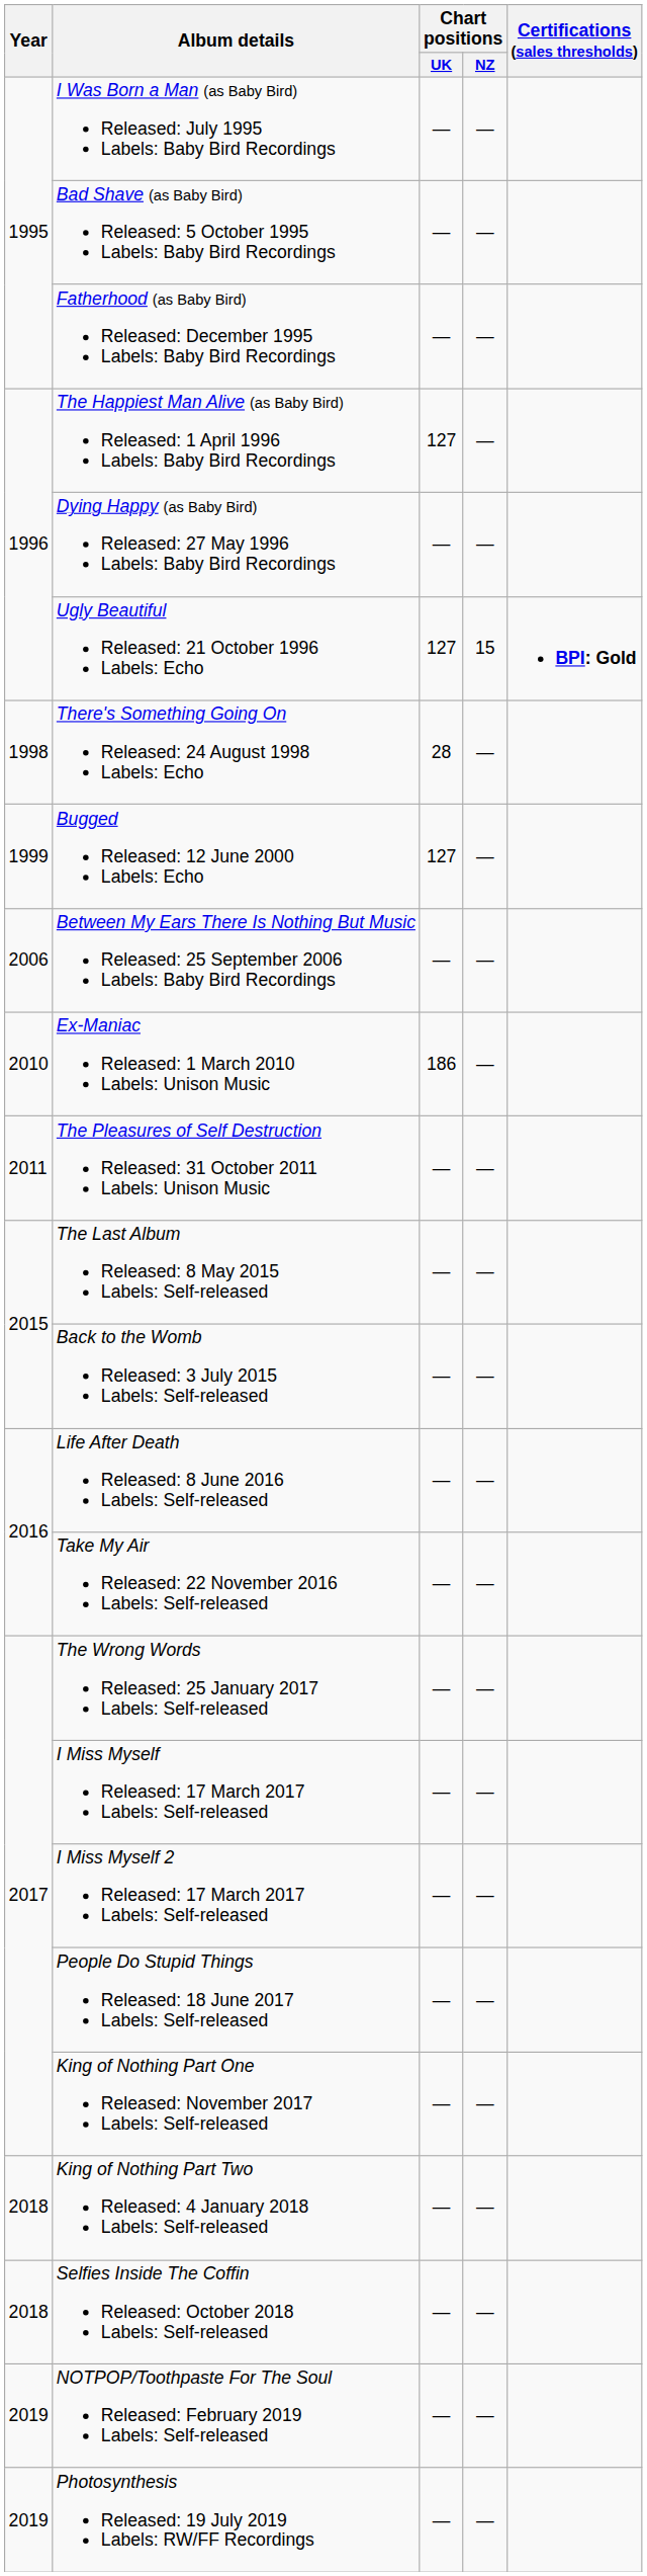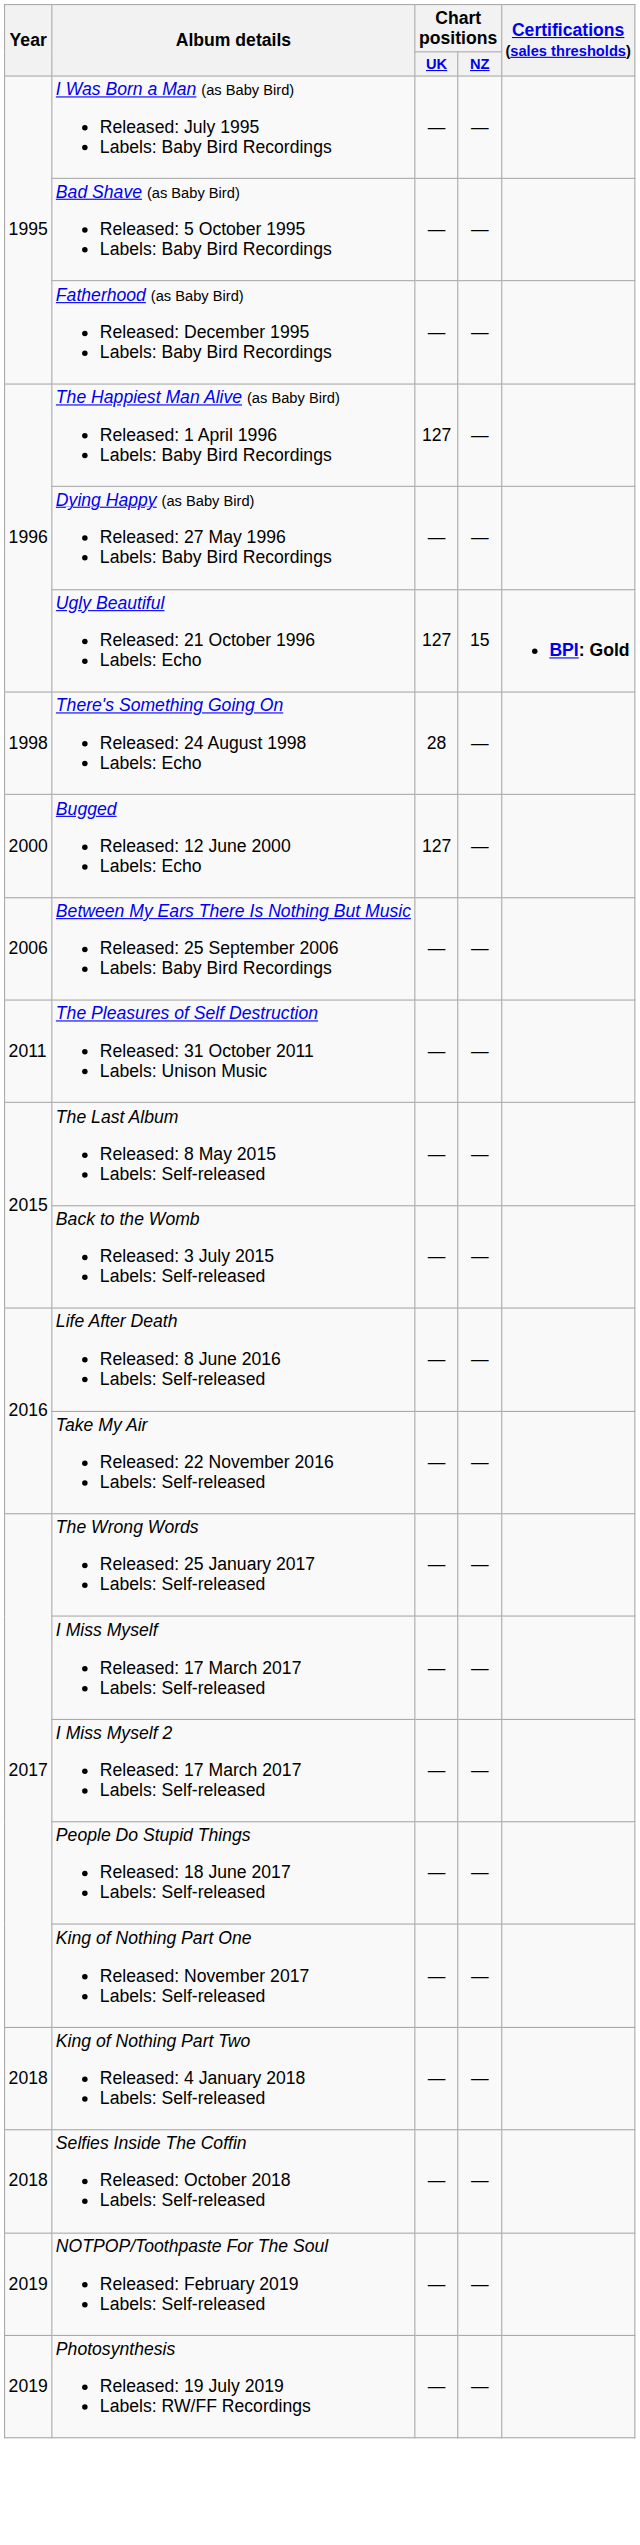 <table class="wikitable">
 <tr>
 <th rowspan=2>Year</th>
 <th rowspan=2>Album details</th>
 <th colspan=2>Chart positions</th>
 <th rowspan=2><a href='#'>Certifications</a><br><small>(<a href='#'>sales thresholds</a>)</small></th>
 </tr>
 <tr style="font-size:smaller;">
 <th width=30><a href='#'>UK</a><br></th>
 <th width=30><a href='#'>NZ</a><br></th>
 </tr>
 <tr>
 <td rowspan=3>1995</td>
 <td><em><a href='#'>I Was Born a Man</a></em> <small>(as Baby Bird)</small><br><ul><li>Released: July 1995</li><li>Labels: Baby Bird Recordings</li></ul></td>
 <td align=center>—</td>
 <td align=center>—</td>
 <td></td>
 </tr>
 <tr>
 <td><em><a href='#'>Bad Shave</a></em> <small>(as Baby Bird)</small><br><ul><li>Released: 5 October 1995</li><li>Labels: Baby Bird Recordings</li></ul></td>
 <td align=center>—</td>
 <td align=center>—</td>
 <td></td>
 </tr>
 <tr>
 <td><em><a href='#'>Fatherhood</a></em> <small>(as Baby Bird)</small><br><ul><li>Released: December 1995</li><li>Labels: Baby Bird Recordings</li></ul></td>
 <td align=center>—</td>
 <td align=center>—</td>
 <td></td>
 </tr>
 <tr>
 <td rowspan=3>1996</td>
 <td><em><a href='#'>The Happiest Man Alive</a></em> <small>(as Baby Bird)</small><br><ul><li>Released: 1 April 1996</li><li>Labels: Baby Bird Recordings</li></ul></td>
 <td align=center>127</td>
 <td align=center>—</td>
 <td></td>
 </tr>
 <tr>
 <td><em><a href='#'>Dying Happy</a></em> <small>(as Baby Bird)</small><br><ul><li>Released: 27 May 1996</li><li>Labels: Baby Bird Recordings</li></ul></td>
 <td align=center>—</td>
 <td align=center>—</td>
 <td></td>
 </tr>
 <tr>
 <td><em><a href='#'>Ugly Beautiful</a></em><br><ul><li>Released: 21 October 1996</li><li>Labels: Echo</li></ul></td>
 <td align=center>127</td>
 <td align=center>15</td>
 <td><strong><br><ul><li><a href='#'>BPI</a>: Gold</li></ul></strong></td>
 </tr>
 <tr>
 <td>1998</td>
 <td><em><a href='#'>There's Something Going On</a></em><br><ul><li>Released: 24 August 1998</li><li>Labels: Echo</li></ul></td>
 <td align=center>28</td>
 <td align=center>—</td>
 <td></td>
 </tr>
 <tr>
-<td>1999</td>
+<td>2000</td>
 <td><em><a href='#'>Bugged</a></em><br><ul><li>Released: 12 June 2000</li><li>Labels: Echo</li></ul></td>
 <td align=center>127</td>
 <td align=center>—</td>
 <td></td>
 </tr>
 <tr>
 <td>2006</td>
 <td><em><a href='#'>Between My Ears There Is Nothing But Music</a></em><br><ul><li>Released: 25 September 2006</li><li>Labels: Baby Bird Recordings</li></ul></td>
 <td align=center>—</td>
-<td align=center>—</td>
-<td></td>
-</tr>
-<tr>
-<td>2010</td>
-<td><em><a href='#'>Ex-Maniac</a></em><br><ul><li>Released: 1 March 2010</li><li>Labels: Unison Music</li></ul></td>
-<td align=center>186</td>
 <td align=center>—</td>
 <td></td>
 </tr>
 <tr>
 <td>2011</td>
 <td><em><a href='#'>The Pleasures of Self Destruction</a></em><br><ul><li>Released: 31 October 2011</li><li>Labels: Unison Music</li></ul></td>
 <td align=center>—</td>
 <td align=center>—</td>
 <td></td>
 </tr>
 <tr>
 <td rowspan="2">2015</td>
 <td><em>The Last Album</em><br><ul><li>Released: 8 May 2015</li><li>Labels: Self-released</li></ul></td>
 <td align=center>—</td>
 <td align=center>—</td>
 <td></td>
 </tr>
 <tr>
 <td><em>Back to the Womb</em><br><ul><li>Released: 3 July 2015</li><li>Labels: Self-released</li></ul></td>
 <td align=center>—</td>
 <td align=center>—</td>
 <td></td>
 </tr>
 <tr>
 <td rowspan="2">2016</td>
 <td><em>Life After Death</em><br><ul><li>Released: 8 June 2016</li><li>Labels: Self-released</li></ul></td>
 <td align=center>—</td>
 <td align=center>—</td>
 <td></td>
 </tr>
 <tr>
 <td><em>Take My Air</em><br><ul><li>Released: 22 November 2016</li><li>Labels: Self-released</li></ul></td>
 <td align=center>—</td>
 <td align=center>—</td>
 <td></td>
 </tr>
 <tr>
 <td rowspan="5">2017</td>
 <td><em>The Wrong Words</em><br><ul><li>Released: 25 January 2017</li><li>Labels: Self-released</li></ul></td>
 <td align=center>—</td>
 <td align=center>—</td>
 <td></td>
 </tr>
 <tr>
 <td><em>I Miss Myself</em><br><ul><li>Released: 17 March 2017</li><li>Labels: Self-released</li></ul></td>
 <td align=center>—</td>
 <td align=center>—</td>
 <td></td>
 </tr>
 <tr>
 <td><em>I Miss Myself 2</em><br><ul><li>Released: 17 March 2017</li><li>Labels: Self-released</li></ul></td>
 <td align=center>—</td>
 <td align=center>—</td>
 <td></td>
 </tr>
 <tr>
 <td><em>People Do Stupid Things</em><br><ul><li>Released: 18 June 2017</li><li>Labels: Self-released</li></ul></td>
 <td align=center>—</td>
 <td align=center>—</td>
 <td></td>
 </tr>
 <tr>
 <td><em>King of Nothing Part One</em><br><ul><li>Released: November 2017</li><li>Labels: Self-released</li></ul></td>
 <td align=center>—</td>
 <td align=center>—</td>
 <td></td>
 </tr>
 <tr>
 <td>2018</td>
 <td><em>King of Nothing Part Two</em><br><ul><li>Released: 4 January 2018</li><li>Labels: Self-released</li></ul></td>
 <td align=center>—</td>
 <td align=center>—</td>
 <td></td>
 </tr>
 <tr>
 <td>2018</td>
 <td><em>Selfies Inside The Coffin</em><br><ul><li>Released: October 2018</li><li>Labels: Self-released</li></ul></td>
 <td align=center>—</td>
 <td align=center>—</td>
 <td></td>
 </tr>
 <tr>
 <td>2019</td>
 <td><em>NOTPOP/Toothpaste For The Soul</em><br><ul><li>Released: February 2019</li><li>Labels: Self-released</li></ul></td>
 <td align=center>—</td>
 <td align=center>—</td>
 <td></td>
 </tr>
 <tr>
 <td>2019</td>
 <td><em>Photosynthesis</em><br><ul><li>Released: 19 July 2019</li><li>Labels: RW/FF Recordings</li></ul></td>
 <td align=center>—</td>
 <td align=center>—</td>
 <td></td>
 </tr>
 </table>
